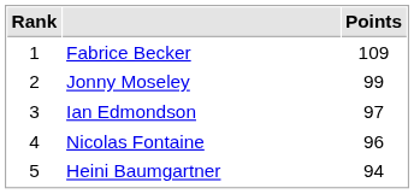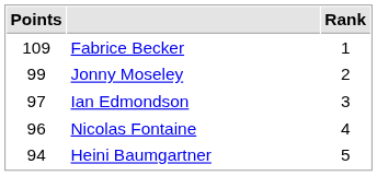 <table cellspacing="1" cellpadding="3" style="border:1px solid #AAAAAA;font-size:86%">
 <tr bgcolor="#E4E4E4">
+<th style="border-bottom:1px solid #AAAAAA" width=20>Points</th>
+<th style="border-bottom:1px solid #AAAAAA" width=200></th>
 <th style="border-bottom:1px solid #AAAAAA" width=10>Rank</th>
-<th style="border-bottom:1px solid #AAAAAA" width=200></th>
-<th style="border-bottom:1px solid #AAAAAA" width=20>Points</th>
 </tr>
 <tr>
+<td align=center>109</td>
+<td> <a href='#'>Fabrice Becker</a></td>
 <td align="center">1</td>
-<td> <a href='#'>Fabrice Becker</a></td>
-<td align=center>109</td>
 </tr>
 <tr>
+<td align=center>99</td>
+<td> <a href='#'>Jonny Moseley</a></td>
 <td align="center">2</td>
-<td> <a href='#'>Jonny Moseley</a></td>
-<td align=center>99</td>
 </tr>
 <tr>
+<td align=center>97</td>
+<td> <a href='#'>Ian Edmondson</a></td>
 <td align="center">3</td>
-<td> <a href='#'>Ian Edmondson</a></td>
-<td align=center>97</td>
 </tr>
 <tr>
+<td align=center>96</td>
+<td> <a href='#'>Nicolas Fontaine</a></td>
 <td align="center">4</td>
-<td> <a href='#'>Nicolas Fontaine</a></td>
-<td align=center>96</td>
 </tr>
 <tr>
+<td align=center>94</td>
+<td> <a href='#'>Heini Baumgartner</a></td>
 <td align="center">5</td>
-<td> <a href='#'>Heini Baumgartner</a></td>
-<td align=center>94</td>
 </tr>
 </table>
